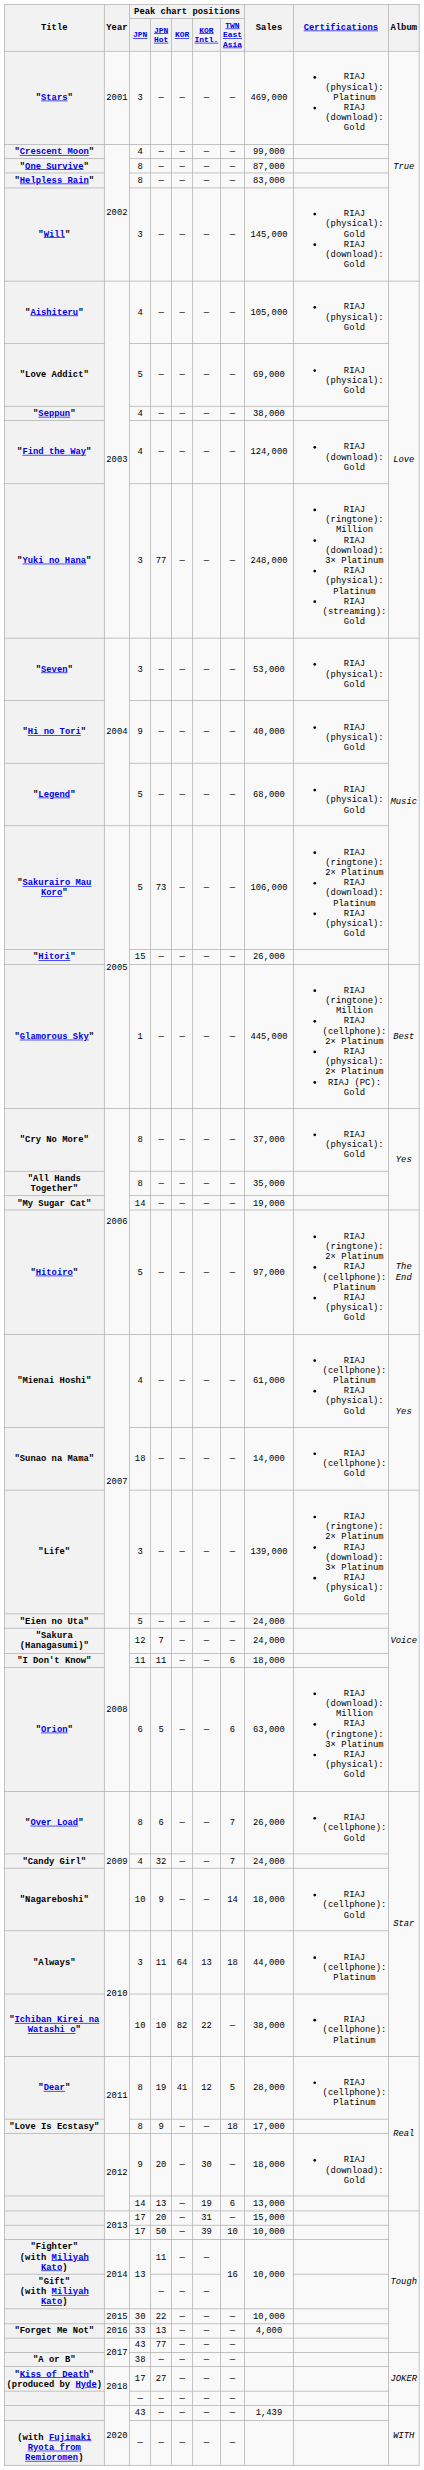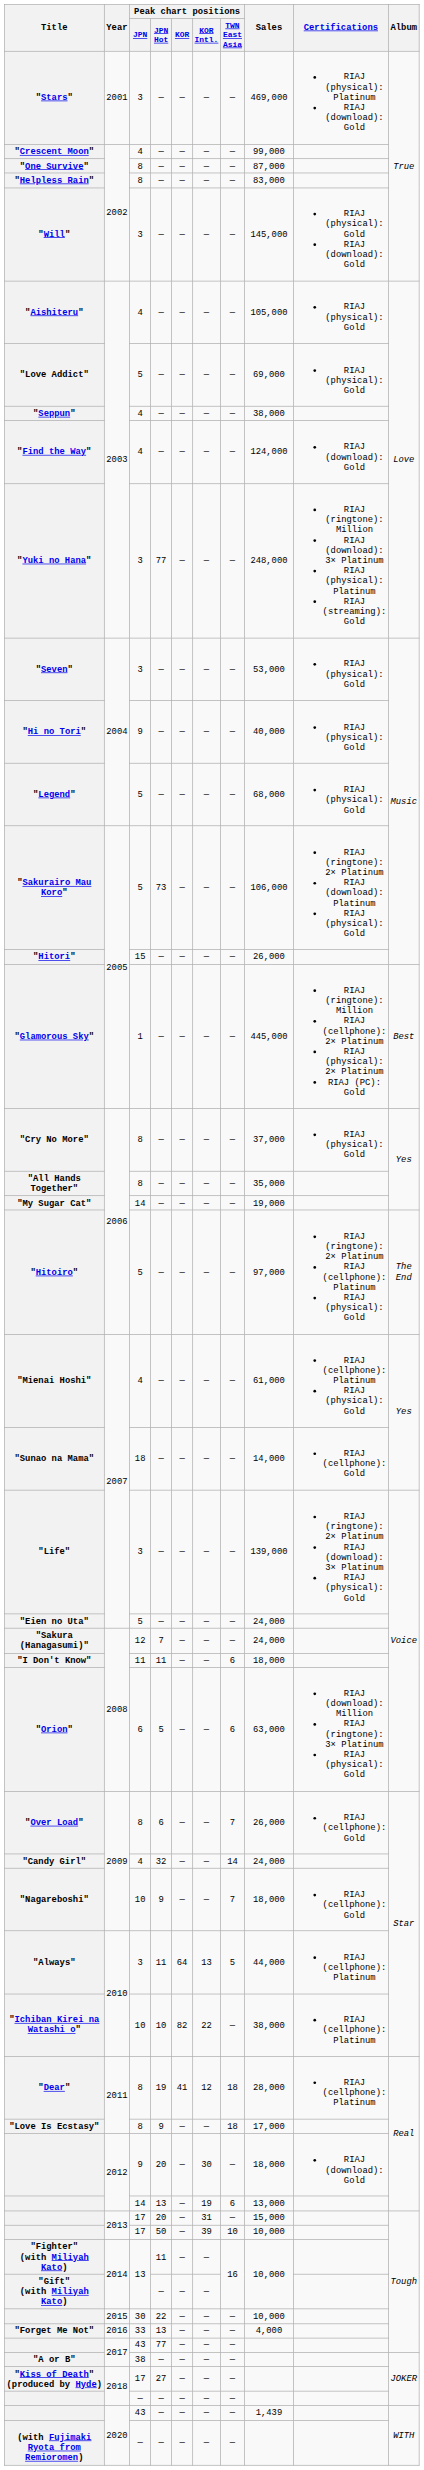 <table class="wikitable plainrowheaders" style="text-align:center;">
 <tr>
 <th scope="col" rowspan="2" style="width:18em;">Title</th>
 <th scope="col" rowspan="2">Year</th>
 <th scope="col" colspan="5">Peak chart positions</th>
 <th scope="col" rowspan="2" style="width:7em;">Sales</th>
 <th scope="col" rowspan="2"><a href='#'>Certifications</a></th>
 <th scope="col" rowspan="2">Album</th>
 </tr>
 <tr>
 <th scope="col" style="width:3em;font-size:90%;"><a href='#'>JPN</a><br></th>
 <th scope="col" style="width:3em;font-size:90%;"><a href='#'>JPN Hot</a><br></th>
 <th scope="col" style="width:3em;font-size:90%;"><a href='#'>KOR</a><br></th>
 <th scope="col" style="width:3em;font-size:90%;"><a href='#'>KOR Intl.</a><br></th>
 <th scope="col" style="width:3em;font-size:90%;"><a href='#'>TWN East Asia</a><br></th>
 </tr>
 <tr>
 <th scope="row">"<a href='#'>Stars</a>"</th>
 <td rowspan="1">2001</td>
 <td>3</td>
 <td>—</td>
 <td>—</td>
 <td>—</td>
 <td>—</td>
 <td>469,000</td>
 <td><br><ul><li>RIAJ <span>(physical)</span>: Platinum</li><li>RIAJ <span>(download)</span>: Gold</li></ul></td>
 <td rowspan=5><em>True</em></td>
 </tr>
 <tr>
 <th scope="row">"<a href='#'>Crescent Moon</a>"</th>
 <td rowspan="4">2002</td>
 <td>4</td>
 <td>—</td>
 <td>—</td>
 <td>—</td>
 <td>—</td>
 <td>99,000</td>
 <td></td>
 </tr>
 <tr>
 <th scope="row">"<a href='#'>One Survive</a>"</th>
 <td>8</td>
 <td>—</td>
 <td>—</td>
 <td>—</td>
 <td>—</td>
 <td>87,000</td>
 <td></td>
 </tr>
 <tr>
 <th scope="row">"<a href='#'>Helpless Rain</a>"</th>
 <td>8</td>
 <td>—</td>
 <td>—</td>
 <td>—</td>
 <td>—</td>
 <td>83,000</td>
 <td></td>
 </tr>
 <tr>
 <th scope="row">"<a href='#'>Will</a>"</th>
 <td>3</td>
 <td>—</td>
 <td>—</td>
 <td>—</td>
 <td>—</td>
 <td>145,000</td>
 <td><br><ul><li>RIAJ <span>(physical)</span>: Gold</li><li>RIAJ <span>(download)</span>: Gold</li></ul></td>
 </tr>
 <tr>
 <th scope="row">"<a href='#'>Aishiteru</a>"</th>
 <td rowspan="5">2003</td>
 <td>4</td>
 <td>—</td>
 <td>—</td>
 <td>—</td>
 <td>—</td>
 <td>105,000</td>
 <td><br><ul><li>RIAJ <span>(physical)</span>: Gold</li></ul></td>
 <td rowspan=5><em>Love</em></td>
 </tr>
 <tr>
 <th scope="row">"Love Addict"</th>
 <td>5</td>
 <td>—</td>
 <td>—</td>
 <td>—</td>
 <td>—</td>
 <td>69,000</td>
 <td><br><ul><li>RIAJ <span>(physical)</span>: Gold</li></ul></td>
 </tr>
 <tr>
 <th scope="row">"<a href='#'>Seppun</a>"</th>
 <td>4</td>
 <td>—</td>
 <td>—</td>
 <td>—</td>
 <td>—</td>
 <td>38,000</td>
 <td></td>
 </tr>
 <tr>
 <th scope="row">"<a href='#'>Find the Way</a>"</th>
 <td>4</td>
 <td>—</td>
 <td>—</td>
 <td>—</td>
 <td>—</td>
 <td>124,000</td>
 <td><br><ul><li>RIAJ <span>(download)</span>: Gold</li></ul></td>
 </tr>
 <tr>
 <th scope="row">"<a href='#'>Yuki no Hana</a>"</th>
 <td>3</td>
 <td>77</td>
 <td>—</td>
 <td>—</td>
 <td>—</td>
 <td>248,000</td>
 <td><br><ul><li>RIAJ <span>(ringtone)</span>: Million</li><li>RIAJ <span>(download)</span>: 3× Platinum</li><li>RIAJ <span>(physical)</span>: Platinum</li><li>RIAJ <span>(streaming)</span>: Gold</li></ul></td>
 </tr>
 <tr>
 <th scope="row">"<a href='#'>Seven</a>"</th>
 <td rowspan="3">2004</td>
 <td>3</td>
 <td>—</td>
 <td>—</td>
 <td>—</td>
 <td>—</td>
 <td>53,000</td>
 <td><br><ul><li>RIAJ <span>(physical)</span>: Gold</li></ul></td>
 <td rowspan=5><em>Music</em></td>
 </tr>
 <tr>
 <th scope="row">"<a href='#'>Hi no Tori</a>"</th>
 <td>9</td>
 <td>—</td>
 <td>—</td>
 <td>—</td>
 <td>—</td>
 <td>40,000</td>
 <td><br><ul><li>RIAJ <span>(physical)</span>: Gold</li></ul></td>
 </tr>
 <tr>
 <th scope="row">"<a href='#'>Legend</a>"</th>
 <td>5</td>
 <td>—</td>
 <td>—</td>
 <td>—</td>
 <td>—</td>
 <td>68,000</td>
 <td><br><ul><li>RIAJ <span>(physical)</span>: Gold</li></ul></td>
 </tr>
 <tr>
 <th scope="row">"<a href='#'>Sakurairo Mau Koro</a>"</th>
 <td rowspan="3">2005</td>
 <td>5</td>
 <td>73</td>
 <td>—</td>
 <td>—</td>
 <td>—</td>
 <td>106,000</td>
 <td><br><ul><li>RIAJ <span>(ringtone)</span>: 2× Platinum</li><li>RIAJ <span>(download)</span>: Platinum</li><li>RIAJ <span>(physical)</span>: Gold</li></ul></td>
 </tr>
 <tr>
 <th scope="row">"<a href='#'>Hitori</a>"</th>
 <td>15</td>
 <td>—</td>
 <td>—</td>
 <td>—</td>
 <td>—</td>
 <td>26,000</td>
 <td></td>
 </tr>
 <tr>
 <th scope="row">"<a href='#'>Glamorous Sky</a>"</th>
 <td>1</td>
 <td>—</td>
 <td>—</td>
 <td>—</td>
 <td>—</td>
 <td>445,000</td>
 <td><br><ul><li>RIAJ <span>(ringtone)</span>: Million</li><li>RIAJ <span>(cellphone)</span>: 2× Platinum</li><li>RIAJ <span>(physical)</span>: 2× Platinum</li><li>RIAJ <span>(PC)</span>: Gold</li></ul></td>
 <td style="text-align:center;"><em>Best</em></td>
 </tr>
 <tr>
 <th scope="row">"Cry No More"</th>
 <td rowspan="4">2006</td>
 <td>8</td>
 <td>—</td>
 <td>—</td>
 <td>—</td>
 <td>—</td>
 <td>37,000</td>
 <td><br><ul><li>RIAJ <span>(physical)</span>: Gold</li></ul></td>
 <td rowspan=3><em>Yes</em></td>
 </tr>
 <tr>
 <th scope="row">"All Hands Together"</th>
 <td>8</td>
 <td>—</td>
 <td>—</td>
 <td>—</td>
 <td>—</td>
 <td>35,000</td>
 <td></td>
 </tr>
 <tr>
 <th scope="row">"My Sugar Cat"</th>
 <td>14</td>
 <td>—</td>
 <td>—</td>
 <td>—</td>
 <td>—</td>
 <td>19,000</td>
 <td></td>
 </tr>
 <tr>
 <th scope="row">"<a href='#'>Hitoiro</a>"<br></th>
 <td>5</td>
 <td>—</td>
 <td>—</td>
 <td>—</td>
 <td>—</td>
 <td>97,000</td>
 <td><br><ul><li>RIAJ <span>(ringtone)</span>: 2× Platinum</li><li>RIAJ <span>(cellphone)</span>: Platinum</li><li>RIAJ <span>(physical)</span>: Gold</li></ul></td>
 <td rowspan=1><em>The End</em></td>
 </tr>
 <tr>
 <th scope="row">"Mienai Hoshi"</th>
 <td rowspan="4">2007</td>
 <td>4</td>
 <td>—</td>
 <td>—</td>
 <td>—</td>
 <td>—</td>
 <td>61,000</td>
 <td><br><ul><li>RIAJ <span>(cellphone)</span>: Platinum</li><li>RIAJ <span>(physical)</span>: Gold</li></ul></td>
 <td rowspan=2><em>Yes</em></td>
 </tr>
 <tr>
 <th scope="row">"Sunao na Mama"</th>
 <td>18</td>
 <td>—</td>
 <td>—</td>
 <td>—</td>
 <td>—</td>
 <td>14,000</td>
 <td><br><ul><li>RIAJ <span>(cellphone)</span>: Gold</li></ul></td>
 </tr>
 <tr>
 <th scope="row">"Life"</th>
 <td>3</td>
 <td>—</td>
 <td>—</td>
 <td>—</td>
 <td>—</td>
 <td>139,000</td>
 <td><br><ul><li>RIAJ <span>(ringtone)</span>: 2× Platinum</li><li>RIAJ <span>(download)</span>: 3× Platinum</li><li>RIAJ <span>(physical)</span>: Gold</li></ul></td>
 <td rowspan=5><em>Voice</em></td>
 </tr>
 <tr>
 <th scope="row">"Eien no Uta"</th>
 <td>5</td>
 <td>—</td>
 <td>—</td>
 <td>—</td>
 <td>—</td>
 <td>24,000</td>
 <td></td>
 </tr>
 <tr>
 <th scope="row">"Sakura (Hanagasumi)"</th>
 <td rowspan="3">2008</td>
 <td>12</td>
 <td>7</td>
 <td>—</td>
 <td>—</td>
 <td>—</td>
 <td>24,000</td>
 <td></td>
 </tr>
 <tr>
 <th scope="row">"I Don't Know"</th>
 <td>11</td>
 <td>11</td>
 <td>—</td>
 <td>—</td>
 <td>6</td>
 <td>18,000</td>
 <td></td>
 </tr>
 <tr>
 <th scope="row">"<a href='#'>Orion</a>"</th>
 <td>6</td>
 <td>5</td>
 <td>—</td>
 <td>—</td>
 <td>6</td>
 <td>63,000</td>
 <td><br><ul><li>RIAJ <span>(download)</span>: Million</li><li>RIAJ <span>(ringtone)</span>: 3× Platinum</li><li>RIAJ <span>(physical)</span>: Gold</li></ul></td>
 </tr>
 <tr>
 <th scope="row">"<a href='#'>Over Load</a>"</th>
 <td rowspan="3">2009</td>
 <td>8</td>
 <td>6</td>
 <td>—</td>
 <td>—</td>
 <td>7</td>
 <td>26,000</td>
 <td><br><ul><li>RIAJ <span>(cellphone)</span>: Gold</li></ul></td>
 <td rowspan=5><em>Star</em></td>
 </tr>
 <tr>
 <th scope="row">"Candy Girl"</th>
 <td>4</td>
 <td>32</td>
 <td>—</td>
 <td>—</td>
-<td>7</td>
+<td>14</td>
 <td>24,000</td>
 <td></td>
 </tr>
 <tr>
 <th scope="row">"Nagareboshi"</th>
 <td>10</td>
 <td>9</td>
 <td>—</td>
 <td>—</td>
-<td>14</td>
+<td>7</td>
 <td>18,000</td>
 <td><br><ul><li>RIAJ <span>(cellphone)</span>: Gold</li></ul></td>
 </tr>
 <tr>
 <th scope="row">"Always"</th>
 <td rowspan="2">2010</td>
 <td>3</td>
 <td>11</td>
 <td>64</td>
 <td>13</td>
-<td>18</td>
+<td>5</td>
 <td>44,000</td>
 <td><br><ul><li>RIAJ <span>(cellphone)</span>: Platinum</li></ul></td>
 </tr>
 <tr>
 <th scope="row">"<a href='#'>Ichiban Kirei na Watashi o</a>"</th>
 <td>10</td>
 <td>10</td>
 <td>82</td>
 <td>22</td>
 <td>—</td>
 <td>38,000</td>
 <td><br><ul><li>RIAJ <span>(cellphone)</span>: Platinum</li></ul></td>
 </tr>
 <tr>
 <th scope="row">"<a href='#'>Dear</a>"</th>
 <td rowspan="2">2011</td>
 <td>8</td>
 <td>19</td>
 <td>41</td>
 <td>12</td>
-<td>5</td>
+<td>18</td>
 <td>28,000</td>
 <td><br><ul><li>RIAJ <span>(cellphone)</span>: Platinum</li></ul></td>
 <td rowspan=4><em>Real</em></td>
 </tr>
 <tr>
 <th scope="row">"Love Is Ecstasy"</th>
 <td>8</td>
 <td>9</td>
 <td>—</td>
 <td>—</td>
 <td>18</td>
 <td>17,000</td>
 <td></td>
 </tr>
 <tr>
 <th scope="row"></th>
 <td rowspan="2">2012</td>
 <td>9</td>
 <td>20</td>
 <td>—</td>
 <td>30</td>
 <td>—</td>
 <td>18,000</td>
 <td><br><ul><li>RIAJ <span>(download)</span>: Gold</li></ul></td>
 </tr>
 <tr>
 <th scope="row"></th>
 <td>14</td>
 <td>13</td>
 <td>—</td>
 <td>19</td>
 <td>6</td>
 <td>13,000</td>
 <td></td>
 </tr>
 <tr>
 <th scope="row"></th>
 <td rowspan="2">2013</td>
 <td>17</td>
 <td>20</td>
 <td>—</td>
 <td>31</td>
 <td>—</td>
 <td>15,000</td>
 <td></td>
 <td rowspan=7><em>Tough</em></td>
 </tr>
 <tr>
 <th scope="row"></th>
 <td>17</td>
 <td>50</td>
 <td>—</td>
 <td>39</td>
 <td>10</td>
 <td>10,000</td>
 <td></td>
 </tr>
 <tr>
 <th scope="row">"Fighter"<br><span>(with <a href='#'>Miliyah Kato</a>)</span></th>
 <td rowspan="2">2014</td>
 <td rowspan="2">13</td>
 <td>11</td>
 <td>—</td>
 <td>—</td>
 <td rowspan="2">16</td>
 <td rowspan="2">10,000</td>
 <td></td>
 </tr>
 <tr>
 <th scope="row">"Gift"<br><span>(with <a href='#'>Miliyah Kato</a>)</span></th>
 <td>—</td>
 <td>—</td>
 <td>—</td>
 <td></td>
 </tr>
 <tr>
 <th scope="row"></th>
 <td>2015</td>
 <td>30</td>
 <td>22</td>
 <td>—</td>
 <td>—</td>
 <td>—</td>
 <td>10,000</td>
 <td></td>
 </tr>
 <tr>
 <th scope="row">"Forget Me Not"</th>
 <td>2016</td>
 <td>33</td>
 <td>13</td>
 <td>—</td>
 <td>—</td>
 <td>—</td>
 <td>4,000</td>
 <td></td>
 </tr>
 <tr>
 <th scope="row"></th>
 <td rowspan="2">2017</td>
 <td>43</td>
 <td>77</td>
 <td>—</td>
 <td>—</td>
 <td>—</td>
 <td></td>
 <td></td>
 </tr>
 <tr>
 <th scope="row">"A or B"</th>
 <td>38</td>
 <td>—</td>
 <td>—</td>
 <td>—</td>
 <td>—</td>
 <td></td>
 <td></td>
 <td rowspan="3"><em>JOKER</em></td>
 </tr>
 <tr>
 <th scope="row">"<a href='#'>Kiss of Death</a>"<br><span>(produced by <a href='#'>Hyde</a>)</span></th>
 <td rowspan="2">2018</td>
 <td>17</td>
 <td>27</td>
 <td>—</td>
 <td>—</td>
 <td>—</td>
 <td></td>
 <td></td>
 </tr>
 <tr>
 <th scope="row"></th>
 <td>—</td>
 <td>—</td>
 <td>—</td>
 <td>—</td>
 <td>—</td>
 <td></td>
 <td></td>
 </tr>
 <tr>
 <th scope="row"></th>
 <td rowspan="2">2020</td>
 <td>43</td>
 <td>—</td>
 <td>—</td>
 <td>—</td>
 <td>—</td>
 <td>1,439</td>
 <td></td>
 <td rowspan="2"><em>WITH</em></td>
 </tr>
 <tr>
 <th scope="row"> <br><span>(with <a href='#'>Fujimaki Ryota from Remioromen</a>)</span></th>
 <td>—</td>
 <td>—</td>
 <td>—</td>
 <td>—</td>
 <td>—</td>
 <td></td>
 <td></td>
 </tr>
 </table>
